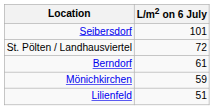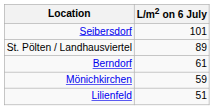 <table class="wikitable" style="text-align:right">
 <tr>
 <th>Location</th>
 <th>L/m<sup>2</sup> on 6 July</th>
 </tr>
 <tr>
 <td><a href='#'>Seibersdorf</a></td>
 <td>101</td>
 </tr>
 <tr>
 <td>St. Pölten / Landhausviertel</td>
-<td>72</td>
+<td>89</td>
 </tr>
 <tr>
 <td><a href='#'>Berndorf</a></td>
 <td>61</td>
 </tr>
 <tr>
 <td><a href='#'>Mönichkirchen</a></td>
 <td>59</td>
 </tr>
 <tr>
 <td><a href='#'>Lilienfeld</a></td>
 <td>51</td>
 </tr>
 </table>
